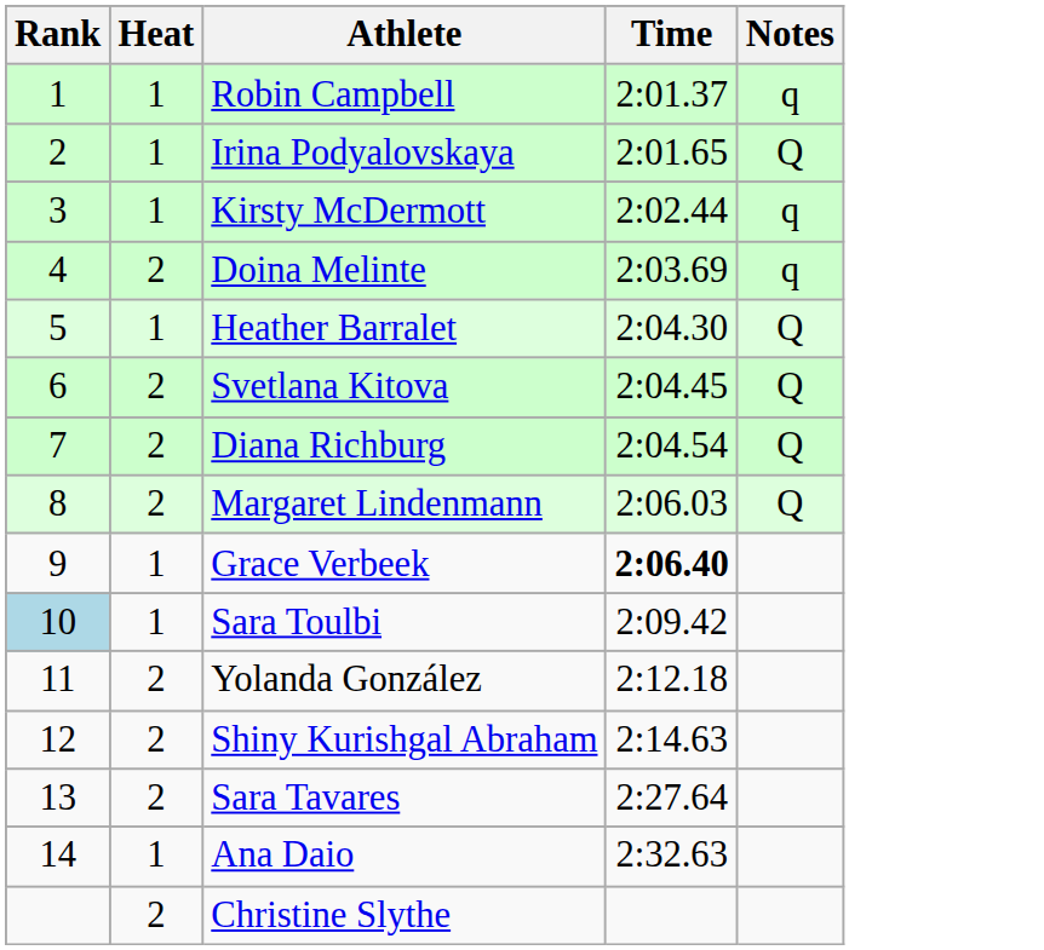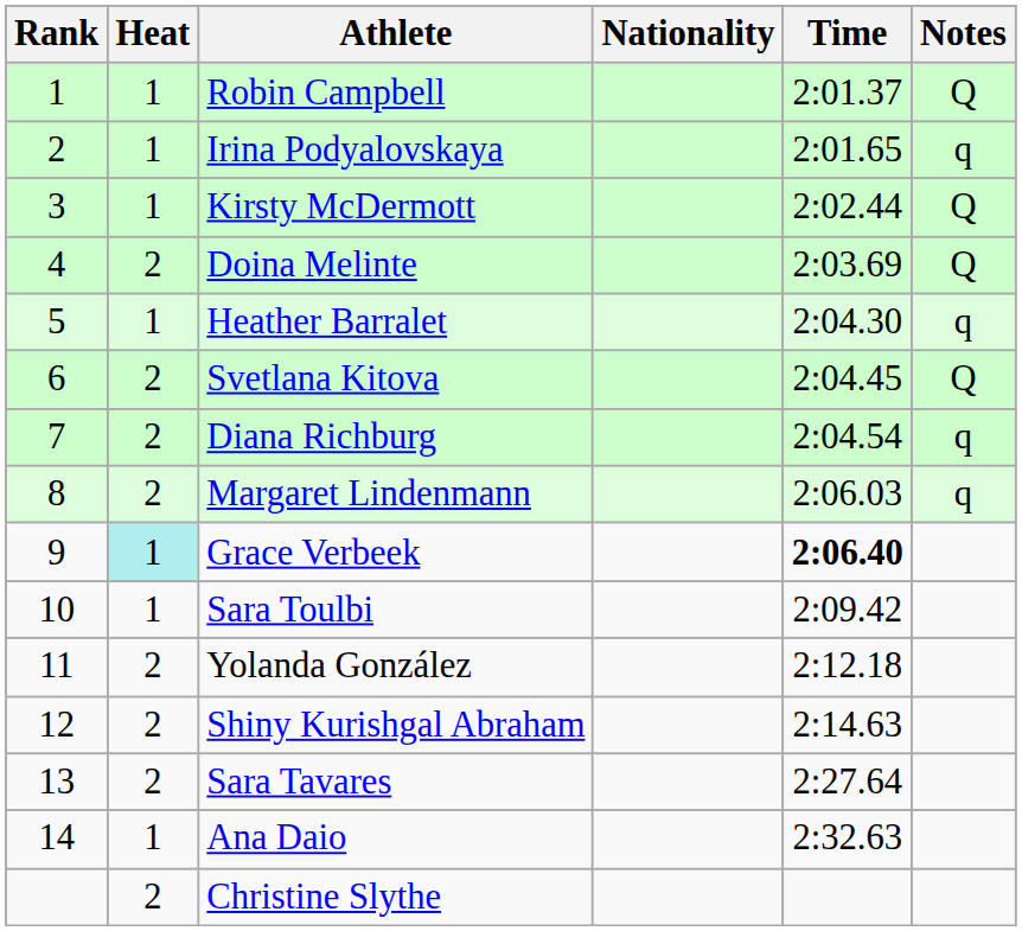 <table class="wikitable sortable" style="text-align:center">
 <tr>
 <th>Rank</th>
 <th>Heat</th>
 <th>Athlete</th>
+<th>Nationality</th>
 <th>Time</th>
 <th>Notes</th>
 </tr>
 <tr bgcolor=ccffcc>
 <td>1</td>
 <td>1</td>
 <td align=left><a href='#'>Robin Campbell</a></td>
+<td align=left></td>
 <td>2:01.37</td>
-<td>q</td>
+<td>Q</td>
 </tr>
 <tr bgcolor=ccffcc>
 <td>2</td>
 <td>1</td>
 <td align=left><a href='#'>Irina Podyalovskaya</a></td>
+<td align=left></td>
 <td>2:01.65</td>
-<td>Q</td>
+<td>q</td>
 </tr>
 <tr bgcolor=ccffcc>
 <td>3</td>
 <td>1</td>
 <td align=left><a href='#'>Kirsty McDermott</a></td>
+<td align=left></td>
 <td>2:02.44</td>
-<td>q</td>
+<td>Q</td>
 </tr>
 <tr bgcolor=ccffcc>
 <td>4</td>
 <td>2</td>
 <td align=left><a href='#'>Doina Melinte</a></td>
+<td align=left></td>
 <td>2:03.69</td>
-<td>q</td>
+<td>Q</td>
 </tr>
 <tr bgcolor=ddffdd>
 <td>5</td>
 <td>1</td>
 <td align=left><a href='#'>Heather Barralet</a></td>
+<td align=left></td>
 <td>2:04.30</td>
-<td>Q</td>
+<td>q</td>
 </tr>
 <tr bgcolor=ccffcc>
 <td>6</td>
 <td>2</td>
 <td align=left><a href='#'>Svetlana Kitova</a></td>
+<td align=left></td>
 <td>2:04.45</td>
 <td>Q</td>
 </tr>
 <tr bgcolor=ccffcc>
 <td>7</td>
 <td>2</td>
 <td align=left><a href='#'>Diana Richburg</a></td>
+<td align=left></td>
 <td>2:04.54</td>
-<td>Q</td>
+<td>q</td>
 </tr>
 <tr bgcolor=ddffdd>
 <td>8</td>
 <td>2</td>
 <td align=left><a href='#'>Margaret Lindenmann</a></td>
+<td align=left></td>
 <td>2:06.03</td>
-<td>Q</td>
+<td>q</td>
 </tr>
 <tr>
 <td>9</td>
-<td>1</td>
+<td style="background: paleturquoise;">1</td>
 <td align=left><a href='#'>Grace Verbeek</a></td>
+<td align=left></td>
 <td><strong>2:06.40</strong></td>
 <td></td>
 </tr>
 <tr>
-<td style="background: lightblue;">10</td>
+<td>10</td>
 <td>1</td>
 <td align=left><a href='#'>Sara Toulbi</a></td>
+<td align=left></td>
 <td>2:09.42</td>
 <td></td>
 </tr>
 <tr>
 <td>11</td>
 <td>2</td>
 <td align=left>Yolanda González</td>
+<td align=left></td>
 <td>2:12.18</td>
 <td></td>
 </tr>
 <tr>
 <td>12</td>
 <td>2</td>
 <td align=left><a href='#'>Shiny Kurishgal Abraham</a></td>
+<td align=left></td>
 <td>2:14.63</td>
 <td></td>
 </tr>
 <tr>
 <td>13</td>
 <td>2</td>
 <td align=left><a href='#'>Sara Tavares</a></td>
+<td align=left></td>
 <td>2:27.64</td>
 <td></td>
 </tr>
 <tr>
 <td>14</td>
 <td>1</td>
 <td align=left><a href='#'>Ana Daio</a></td>
+<td align=left></td>
 <td>2:32.63</td>
 <td></td>
 </tr>
 <tr>
 <td></td>
 <td>2</td>
 <td align=left><a href='#'>Christine Slythe</a></td>
+<td align=left></td>
 <td></td>
 <td></td>
 </tr>
 </table>
